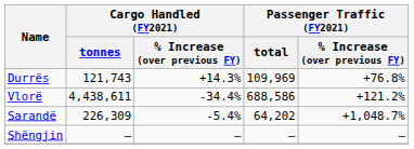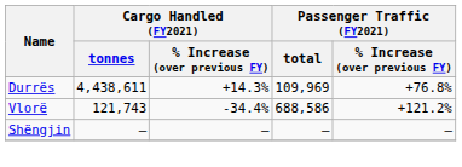 <table class="wikitable sortable">
 <tr>
 <th rowspan="2">Name</th>
 <th ! colspan="2">Cargo Handled <br><small>(<a href='#'>FY</a>2021)</small></th>
 <th ! colspan="2">Passenger Traffic <br><small>(<a href='#'>FY</a>2021)</small></th>
 </tr>
 <tr>
 <th><a href='#'>tonnes</a></th>
 <th>% Increase<br><small>(over previous <a href='#'>FY</a>)</small></th>
 <th>total</th>
 <th>% Increase<br><small>(over previous <a href='#'>FY</a>)</small></th>
 </tr>
 <tr>
 <td><a href='#'>Durrës</a></td>
-<td align=right>121,743</td>
+<td align=right>4,438,611</td>
 <td align=right>+14.3% </td>
 <td align=right>109,969</td>
 <td align=right>+76.8% </td>
 </tr>
 <tr>
 <td><a href='#'>Vlorë</a></td>
-<td align=right>4,438,611</td>
+<td align=right>121,743</td>
 <td align=right>-34.4% </td>
 <td align=right>688,586</td>
 <td align=right>+121.2% </td>
-</tr>
-<tr>
-<td><a href='#'>Sarandë</a></td>
-<td align=right>226,309</td>
-<td align=right>-5.4% </td>
-<td align=right>64,202</td>
-<td align=right>+1,048.7% </td>
 </tr>
 <tr>
 <td><a href='#'>Shëngjin</a></td>
 <td align="right">–</td>
 <td align="right">–</td>
 <td align="right">–</td>
 <td align="right">–</td>
 </tr>
 <tr>
 </tr>
 </table>
